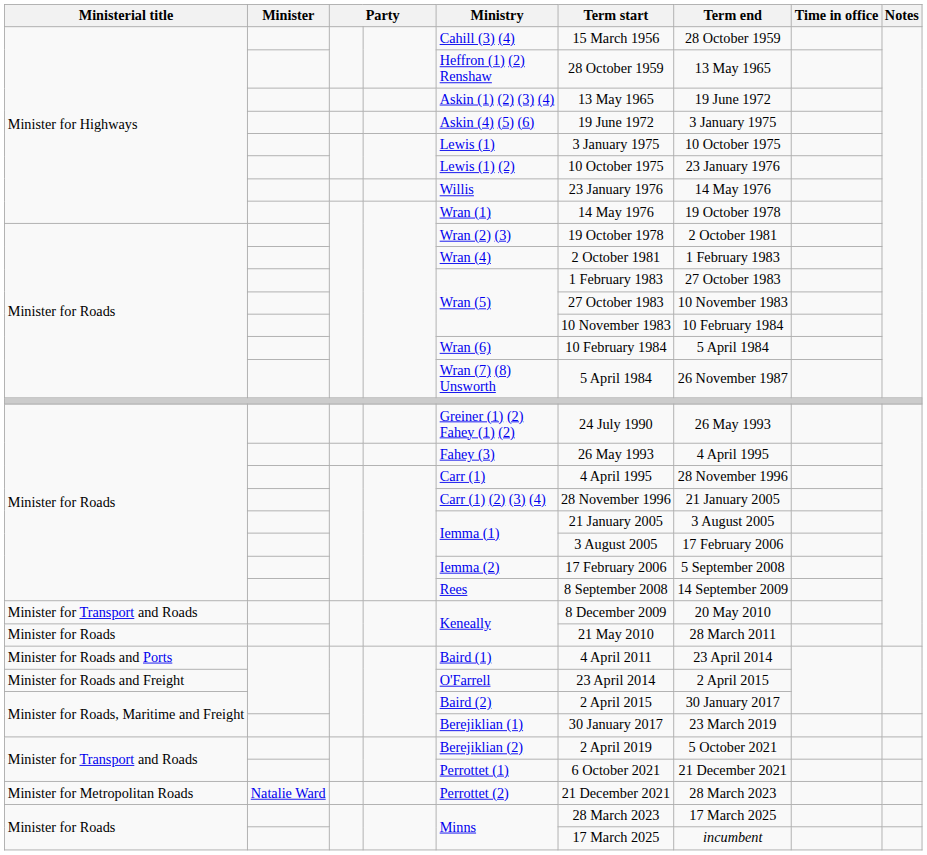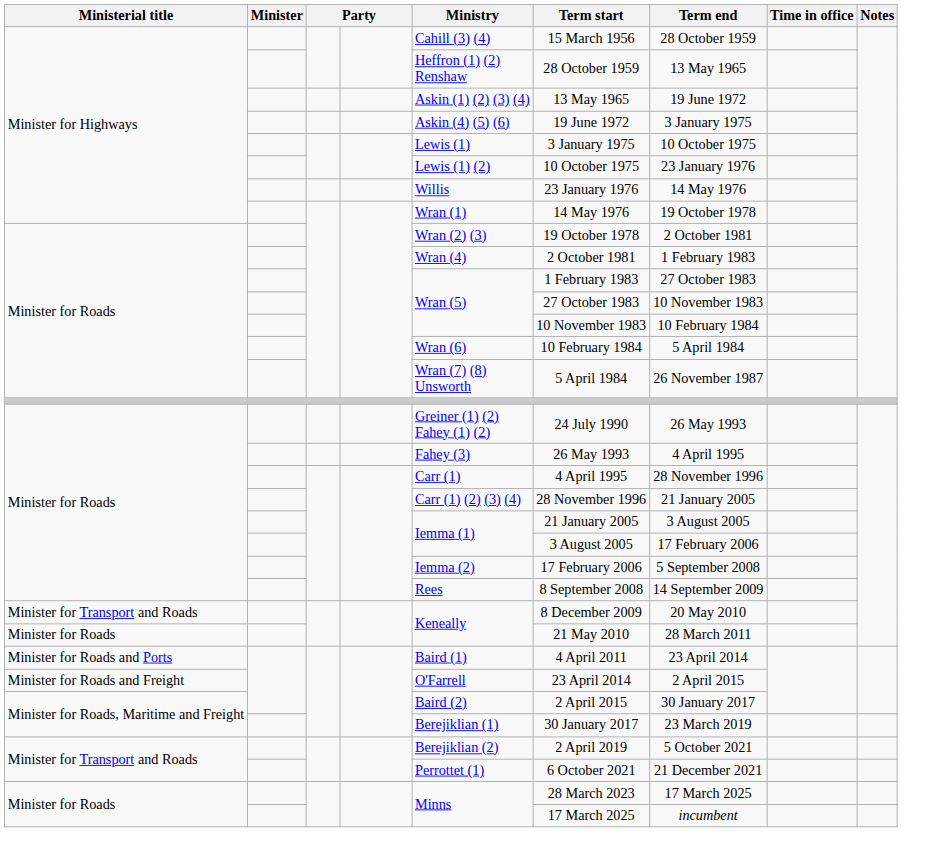 <table class="wikitable sortable">
 <tr>
 <th>Ministerial title</th>
 <th>Minister</th>
 <th colspan=2>Party</th>
 <th>Ministry</th>
 <th>Term start</th>
 <th>Term end</th>
 <th>Time in office</th>
 <th class="unsortable">Notes</th>
 </tr>
 <tr>
 <td rowspan=8>Minister for Highways</td>
 <td></td>
 <td rowspan=2 > </td>
 <td rowspan=2 width=8%></td>
 <td><a href='#'>Cahill (3)</a> <a href='#'>(4)</a></td>
 <td align=center>15 March 1956</td>
 <td align=center>28 October 1959</td>
 <td align=right></td>
 </tr>
 <tr>
 <td></td>
 <td><a href='#'>Heffron (1)</a> <a href='#'>(2)</a><br><a href='#'>Renshaw</a></td>
 <td align=center>28 October 1959</td>
 <td align=center>13 May 1965</td>
 <td align=right></td>
 </tr>
 <tr>
 <td></td>
 <td> </td>
 <td></td>
 <td><a href='#'>Askin (1)</a> <a href='#'>(2)</a> <a href='#'>(3)</a> <a href='#'>(4)</a></td>
 <td align=center>13 May 1965</td>
 <td align=center>19 June 1972</td>
 <td align=right></td>
 </tr>
 <tr>
 <td></td>
 <td> </td>
 <td></td>
 <td><a href='#'>Askin (4)</a> <a href='#'>(5)</a> <a href='#'>(6)</a></td>
 <td align=center>19 June 1972</td>
 <td align=center>3 January 1975</td>
 <td align=right></td>
 </tr>
 <tr>
 <td></td>
 <td rowspan=2 > </td>
 <td rowspan=2></td>
 <td><a href='#'>Lewis (1)</a></td>
 <td align=center>3 January 1975</td>
 <td align=center>10 October 1975</td>
 <td align=right></td>
 </tr>
 <tr>
 <td></td>
 <td><a href='#'>Lewis (1)</a> <a href='#'>(2)</a></td>
 <td align=center>10 October 1975</td>
 <td align=center>23 January 1976</td>
 <td align=right></td>
 </tr>
 <tr>
 <td></td>
 <td> </td>
 <td></td>
 <td><a href='#'>Willis</a></td>
 <td align=center>23 January 1976</td>
 <td align=center>14 May 1976</td>
 <td align=right></td>
 </tr>
 <tr>
 <td></td>
 <td rowspan=8 > </td>
 <td rowspan=8></td>
 <td><a href='#'>Wran (1)</a></td>
 <td align=center>14 May 1976</td>
 <td align=center>19 October 1978</td>
 <td align=right></td>
 </tr>
 <tr>
 <td rowspan=7>Minister for Roads</td>
 <td></td>
 <td><a href='#'>Wran (2)</a> <a href='#'>(3)</a></td>
 <td align=center>19 October 1978</td>
 <td align=center>2 October 1981</td>
 <td align=right></td>
 </tr>
 <tr>
 <td></td>
 <td><a href='#'>Wran (4)</a></td>
 <td align=center>2 October 1981</td>
 <td align=center>1 February 1983</td>
 <td align=right></td>
 </tr>
 <tr>
 <td></td>
 <td rowspan=3><a href='#'>Wran (5)</a></td>
 <td align=center>1 February 1983</td>
 <td align=center>27 October 1983</td>
 <td align=right></td>
 </tr>
 <tr>
 <td></td>
 <td align=center>27 October 1983</td>
 <td align=center>10 November 1983</td>
 <td align=right></td>
 </tr>
 <tr>
 <td></td>
 <td align=center>10 November 1983</td>
 <td align=center>10 February 1984</td>
 <td align=right></td>
 </tr>
 <tr>
 <td></td>
 <td><a href='#'>Wran (6)</a></td>
 <td align=center>10 February 1984</td>
 <td align=center>5 April 1984</td>
 <td align=right></td>
 </tr>
 <tr>
 <td></td>
 <td><a href='#'>Wran (7)</a> <a href='#'>(8)</a><br><a href='#'>Unsworth</a></td>
 <td align=center>5 April 1984</td>
 <td align=center>26 November 1987</td>
 <td align=right></td>
 </tr>
 <tr>
 <th colspan=9 style="background: #cccccc;"></th>
 </tr>
 <tr>
 <td rowspan=8>Minister for Roads</td>
 <td></td>
 <td> </td>
 <td></td>
 <td><a href='#'>Greiner (1)</a> <a href='#'>(2)</a><br><a href='#'>Fahey (1)</a> <a href='#'>(2)</a></td>
 <td align=center>24 July 1990</td>
 <td align=center>26 May 1993</td>
 <td align=right></td>
 </tr>
 <tr>
 <td></td>
 <td> </td>
 <td></td>
 <td><a href='#'>Fahey (3)</a></td>
 <td align=center>26 May 1993</td>
 <td align=center>4 April 1995</td>
 <td align=right></td>
 </tr>
 <tr>
 <td></td>
 <td rowspan="6" > </td>
 <td rowspan="6"></td>
 <td><a href='#'>Carr (1)</a></td>
 <td align=center>4 April 1995</td>
 <td align=center>28 November 1996</td>
 <td align=right></td>
 </tr>
 <tr>
 <td></td>
 <td><a href='#'>Carr (1)</a> <a href='#'>(2)</a> <a href='#'>(3)</a> <a href='#'>(4)</a></td>
 <td align=center>28 November 1996</td>
 <td align=center>21 January 2005</td>
 <td align=right><strong></strong></td>
 </tr>
 <tr>
 <td></td>
 <td rowspan=2><a href='#'>Iemma (1)</a></td>
 <td align=center>21 January 2005</td>
 <td align=center>3 August 2005</td>
 <td align=right></td>
 </tr>
 <tr>
 <td></td>
 <td align=center>3 August 2005</td>
 <td align=center>17 February 2006</td>
 <td align=right></td>
 </tr>
 <tr>
 <td></td>
 <td><a href='#'>Iemma (2)</a></td>
 <td align=center>17 February 2006</td>
 <td align=center>5 September 2008</td>
 <td align=right></td>
 </tr>
 <tr>
 <td></td>
 <td><a href='#'>Rees</a></td>
 <td align=center>8 September 2008</td>
 <td align=center>14 September 2009</td>
 <td align=right></td>
 </tr>
 <tr>
 <td>Minister for <a href='#'>Transport</a> and Roads</td>
 <td></td>
 <td rowspan=2 > </td>
 <td rowspan=2></td>
 <td rowspan=2><a href='#'>Keneally</a></td>
 <td align=center>8 December 2009</td>
 <td align=center>20 May 2010</td>
 <td align=right></td>
 </tr>
 <tr>
 <td>Minister for Roads</td>
 <td></td>
 <td align=center>21 May 2010</td>
 <td align=center>28 March 2011</td>
 <td align=right></td>
 </tr>
 <tr>
 <td>Minister for Roads and <a href='#'>Ports</a></td>
 <td rowspan=3></td>
 <td rowspan=4 > </td>
 <td rowspan=4></td>
 <td><a href='#'>Baird (1)</a></td>
 <td align=center>4 April 2011</td>
 <td align=center>23 April 2014</td>
 <td rowspan=3 align=right></td>
 <td rowspan=3></td>
 </tr>
 <tr>
 <td>Minister for Roads and Freight</td>
 <td><a href='#'>O'Farrell</a></td>
 <td align=center>23 April 2014</td>
 <td align=center>2 April 2015</td>
 </tr>
 <tr>
 <td rowspan=2>Minister for Roads, Maritime and Freight</td>
 <td><a href='#'>Baird (2)</a></td>
 <td align=center>2 April 2015</td>
 <td align=center>30 January 2017</td>
 </tr>
 <tr>
 <td></td>
 <td><a href='#'>Berejiklian (1)</a></td>
 <td align=center>30 January 2017</td>
 <td align=center>23 March 2019</td>
 <td align=right></td>
 <td></td>
 </tr>
 <tr>
 <td rowspan=2>Minister for <a href='#'>Transport</a> and Roads</td>
 <td></td>
 <td rowspan=2 > </td>
 <td rowspan=2></td>
 <td><a href='#'>Berejiklian (2)</a></td>
 <td align=center>2 April 2019</td>
 <td align=center>5 October 2021</td>
 <td align=right></td>
 <td></td>
 </tr>
 <tr>
 <td></td>
 <td><a href='#'>Perrottet (1)</a></td>
 <td align=center>6 October 2021</td>
 <td align=center>21 December 2021</td>
 <td align=right></td>
 <td></td>
 </tr>
 <tr>
-<td>Minister for Metropolitan Roads</td>
-<td><a href='#'>Natalie Ward</a></td>
-<td> </td>
-<td width=8%></td>
-<td><a href='#'>Perrottet (2)</a></td>
-<td align=center>21 December 2021</td>
-<td align=center>28 March 2023</td>
-<td align=right></td>
-<td></td>
-</tr>
-<tr>
 <td rowspan=2>Minister for Roads</td>
 <td></td>
 <td rowspan=2 > </td>
 <td rowspan=2></td>
 <td rowspan=2><a href='#'>Minns</a></td>
 <td align=center>28 March 2023</td>
 <td align=center>17 March 2025</td>
 <td align=right></td>
 <td></td>
 </tr>
 <tr>
 <td></td>
 <td align=center>17 March 2025</td>
 <td align=center><em>incumbent</em></td>
 <td align=right></td>
 </tr>
 </table>
